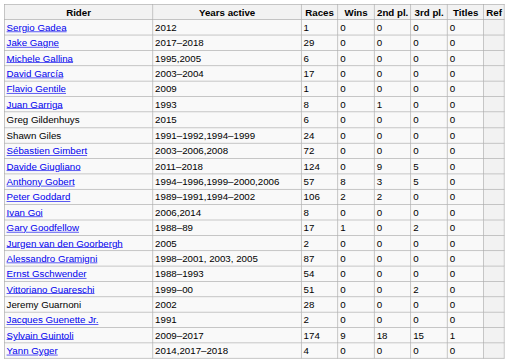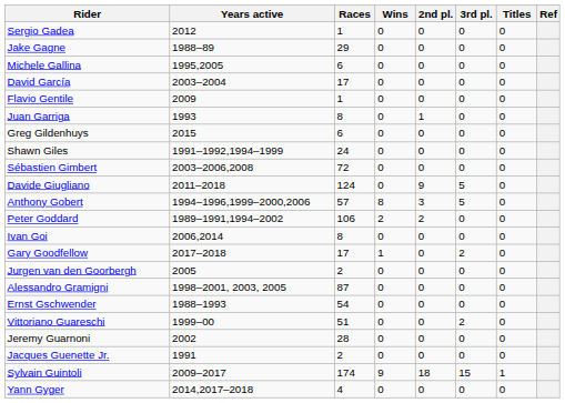 <table class="wikitable" style="font-size:95%;">
 <tr>
 <th width="225">Rider</th>
 <th width="225">Years active</th>
 <th width="50">Races</th>
 <th width="50">Wins</th>
 <th width="50">2nd pl.</th>
 <th width="50">3rd pl.</th>
 <th width="50">Titles</th>
 <th width="20">Ref</th>
 </tr>
 <tr>
 <td> <a href='#'>Sergio Gadea</a></td>
 <td>2012</td>
 <td>1</td>
 <td>0</td>
 <td>0</td>
 <td>0</td>
 <td>0</td>
 <th></th>
 </tr>
 <tr>
 <td> <a href='#'>Jake Gagne</a></td>
-<td>2017–2018</td>
+<td>1988–89</td>
 <td>29</td>
 <td>0</td>
 <td>0</td>
 <td>0</td>
 <td>0</td>
 <th></th>
 </tr>
 <tr>
 <td> <a href='#'>Michele Gallina</a></td>
 <td>1995,2005</td>
 <td>6</td>
 <td>0</td>
 <td>0</td>
 <td>0</td>
 <td>0</td>
 <th></th>
 </tr>
 <tr>
 <td> <a href='#'>David García</a></td>
 <td>2003–2004</td>
 <td>17</td>
 <td>0</td>
 <td>0</td>
 <td>0</td>
 <td>0</td>
 <th></th>
 </tr>
 <tr>
 <td> <a href='#'>Flavio Gentile</a></td>
 <td>2009</td>
 <td>1</td>
 <td>0</td>
 <td>0</td>
 <td>0</td>
 <td>0</td>
 <th></th>
 </tr>
 <tr>
 <td> <a href='#'>Juan Garriga</a></td>
 <td>1993</td>
 <td>8</td>
 <td>0</td>
 <td>1</td>
 <td>0</td>
 <td>0</td>
 <th></th>
 </tr>
 <tr>
 <td> Greg Gildenhuys</td>
 <td>2015</td>
 <td>6</td>
 <td>0</td>
 <td>0</td>
 <td>0</td>
 <td>0</td>
 <th></th>
 </tr>
 <tr>
 <td> Shawn Giles</td>
 <td>1991–1992,1994–1999</td>
 <td>24</td>
 <td>0</td>
 <td>0</td>
 <td>0</td>
 <td>0</td>
 <th></th>
 </tr>
 <tr>
 <td> <a href='#'>Sébastien Gimbert</a></td>
 <td>2003–2006,2008</td>
 <td>72</td>
 <td>0</td>
 <td>0</td>
 <td>0</td>
 <td>0</td>
 <th></th>
 </tr>
 <tr>
 <td> <a href='#'>Davide Giugliano</a></td>
 <td>2011–2018</td>
 <td>124</td>
 <td>0</td>
 <td>9</td>
 <td>5</td>
 <td>0</td>
 <th></th>
 </tr>
 <tr>
 <td> <a href='#'>Anthony Gobert</a></td>
 <td>1994–1996,1999–2000,2006</td>
 <td>57</td>
 <td>8</td>
 <td>3</td>
 <td>5</td>
 <td>0</td>
 <th></th>
 </tr>
 <tr>
 <td> <a href='#'>Peter Goddard</a></td>
 <td>1989–1991,1994–2002</td>
 <td>106</td>
 <td>2</td>
 <td>2</td>
 <td>0</td>
 <td>0</td>
 <th></th>
 </tr>
 <tr>
 <td> <a href='#'>Ivan Goi</a></td>
 <td>2006,2014</td>
 <td>8</td>
 <td>0</td>
 <td>0</td>
 <td>0</td>
 <td>0</td>
 <th></th>
 </tr>
 <tr>
 <td> <a href='#'>Gary Goodfellow</a></td>
-<td>1988–89</td>
+<td>2017–2018</td>
 <td>17</td>
 <td>1</td>
 <td>0</td>
 <td>2</td>
 <td>0</td>
 <th></th>
 </tr>
 <tr>
 <td> <a href='#'>Jurgen van den Goorbergh</a></td>
 <td>2005</td>
 <td>2</td>
 <td>0</td>
 <td>0</td>
 <td>0</td>
 <td>0</td>
 <th></th>
 </tr>
 <tr>
 <td> <a href='#'>Alessandro Gramigni</a></td>
 <td>1998–2001, 2003, 2005</td>
 <td>87</td>
 <td>0</td>
 <td>0</td>
 <td>0</td>
 <td>0</td>
 <th></th>
 </tr>
 <tr>
 <td> <a href='#'>Ernst Gschwender</a></td>
 <td>1988–1993</td>
 <td>54</td>
 <td>0</td>
 <td>0</td>
 <td>0</td>
 <td>0</td>
 <th></th>
 </tr>
 <tr>
 <td> <a href='#'>Vittoriano Guareschi</a></td>
 <td>1999–00</td>
 <td>51</td>
 <td>0</td>
 <td>0</td>
 <td>2</td>
 <td>0</td>
 <th></th>
 </tr>
 <tr>
 <td> Jeremy Guarnoni</td>
 <td>2002</td>
 <td>28</td>
 <td>0</td>
 <td>0</td>
 <td>0</td>
 <td>0</td>
 <th></th>
 </tr>
 <tr>
 <td> <a href='#'>Jacques Guenette Jr.</a></td>
 <td>1991</td>
 <td>2</td>
 <td>0</td>
 <td>0</td>
 <td>0</td>
 <td>0</td>
 <th></th>
 </tr>
 <tr>
 <td> <a href='#'>Sylvain Guintoli</a></td>
 <td>2009–2017</td>
 <td>174</td>
 <td>9</td>
 <td>18</td>
 <td>15</td>
 <td>1</td>
 <th></th>
 </tr>
 <tr>
 <td> <a href='#'>Yann Gyger</a></td>
 <td>2014,2017–2018</td>
 <td>4</td>
 <td>0</td>
 <td>0</td>
 <td>0</td>
 <td>0</td>
 <th></th>
 </tr>
 </table>
